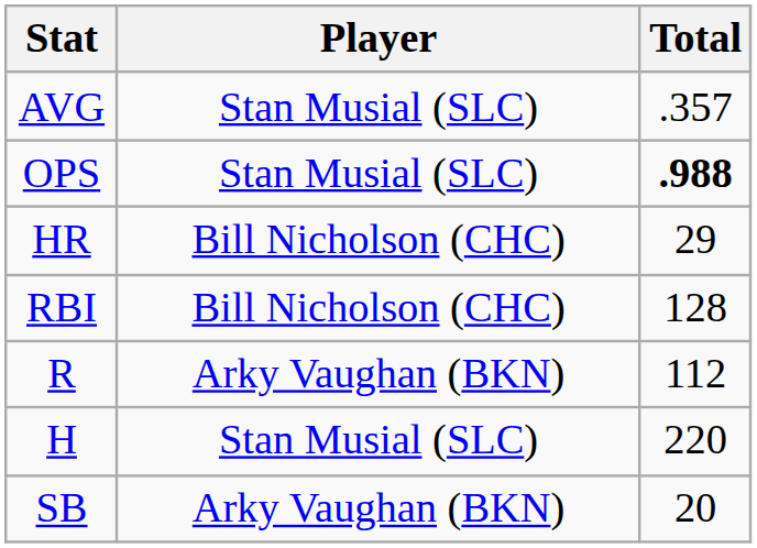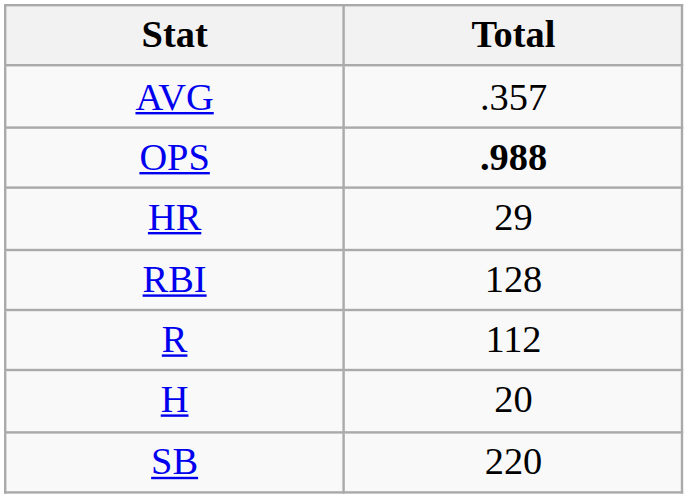 <table class="wikitable" style="text-align:center;">
 <tr>
 <th style="width:15%;">Stat</th>
-<th>Player</th>
 <th style="width:15%;">Total</th>
 </tr>
 <tr>
 <td><a href='#'>AVG</a></td>
-<td><a href='#'>Stan Musial</a> (<a href='#'>SLC</a>)</td>
 <td>.357</td>
 </tr>
 <tr>
 <td><a href='#'>OPS</a></td>
-<td><a href='#'>Stan Musial</a> (<a href='#'>SLC</a>)</td>
 <td><strong>.988</strong></td>
 </tr>
 <tr>
 <td><a href='#'>HR</a></td>
-<td><a href='#'>Bill Nicholson</a> (<a href='#'>CHC</a>)</td>
 <td>29</td>
 </tr>
 <tr>
 <td><a href='#'>RBI</a></td>
-<td><a href='#'>Bill Nicholson</a> (<a href='#'>CHC</a>)</td>
 <td>128</td>
 </tr>
 <tr>
 <td><a href='#'>R</a></td>
-<td><a href='#'>Arky Vaughan</a> (<a href='#'>BKN</a>)</td>
 <td>112</td>
 </tr>
 <tr>
 <td><a href='#'>H</a></td>
-<td><a href='#'>Stan Musial</a> (<a href='#'>SLC</a>)</td>
-<td>220</td>
+<td>20</td>
 </tr>
 <tr>
 <td><a href='#'>SB</a></td>
-<td><a href='#'>Arky Vaughan</a> (<a href='#'>BKN</a>)</td>
-<td>20</td>
+<td>220</td>
 </tr>
 </table>
